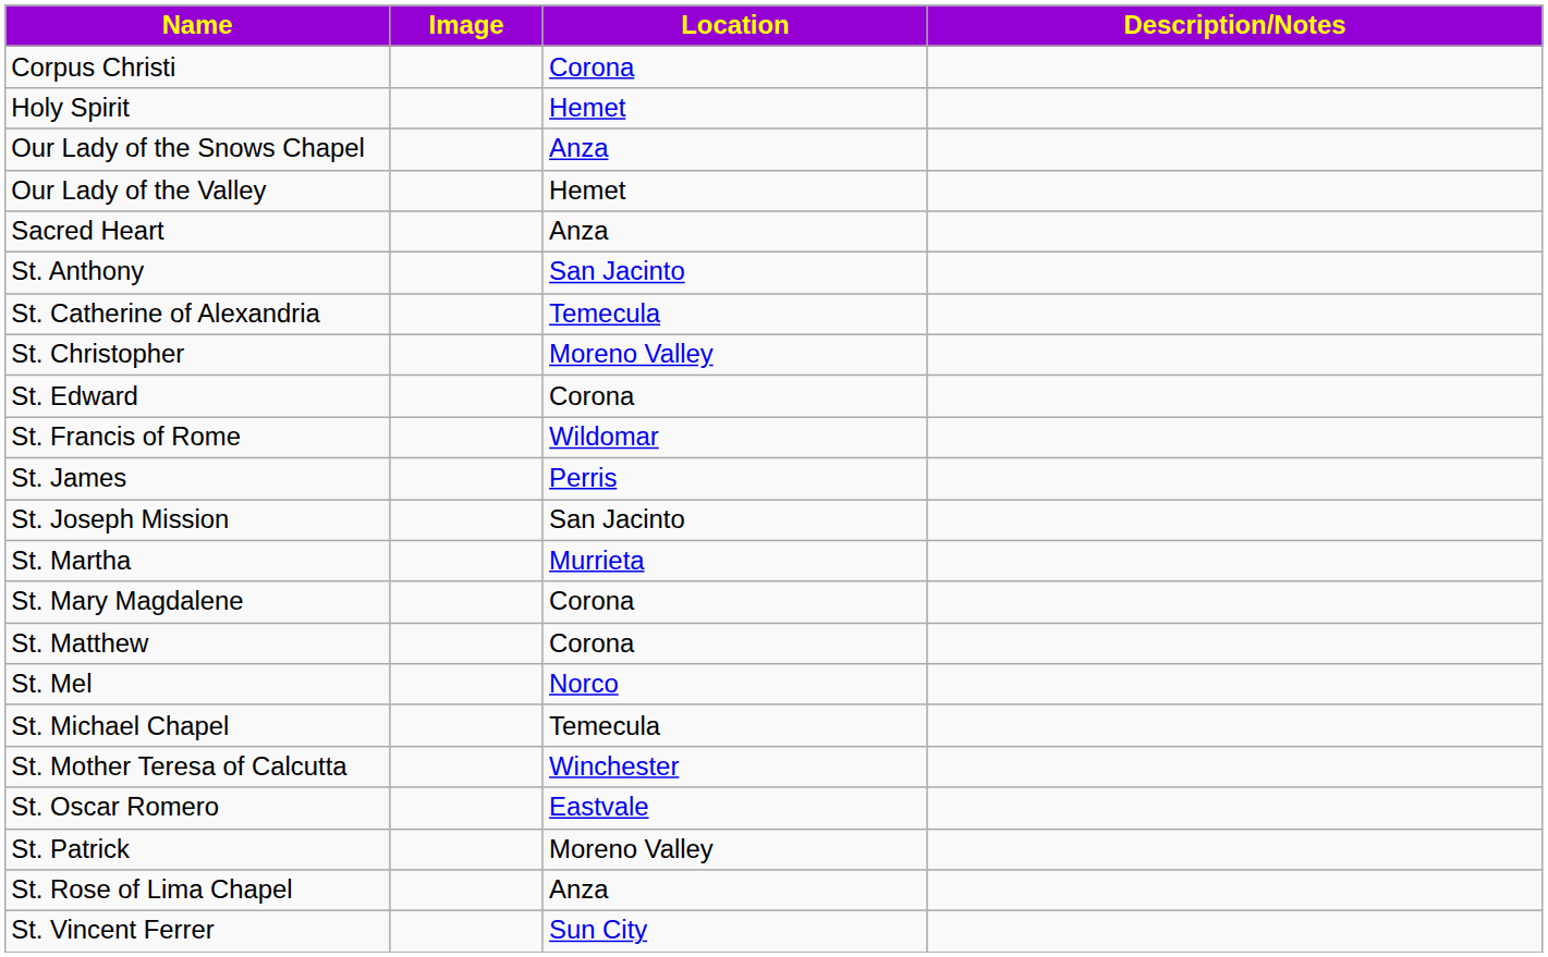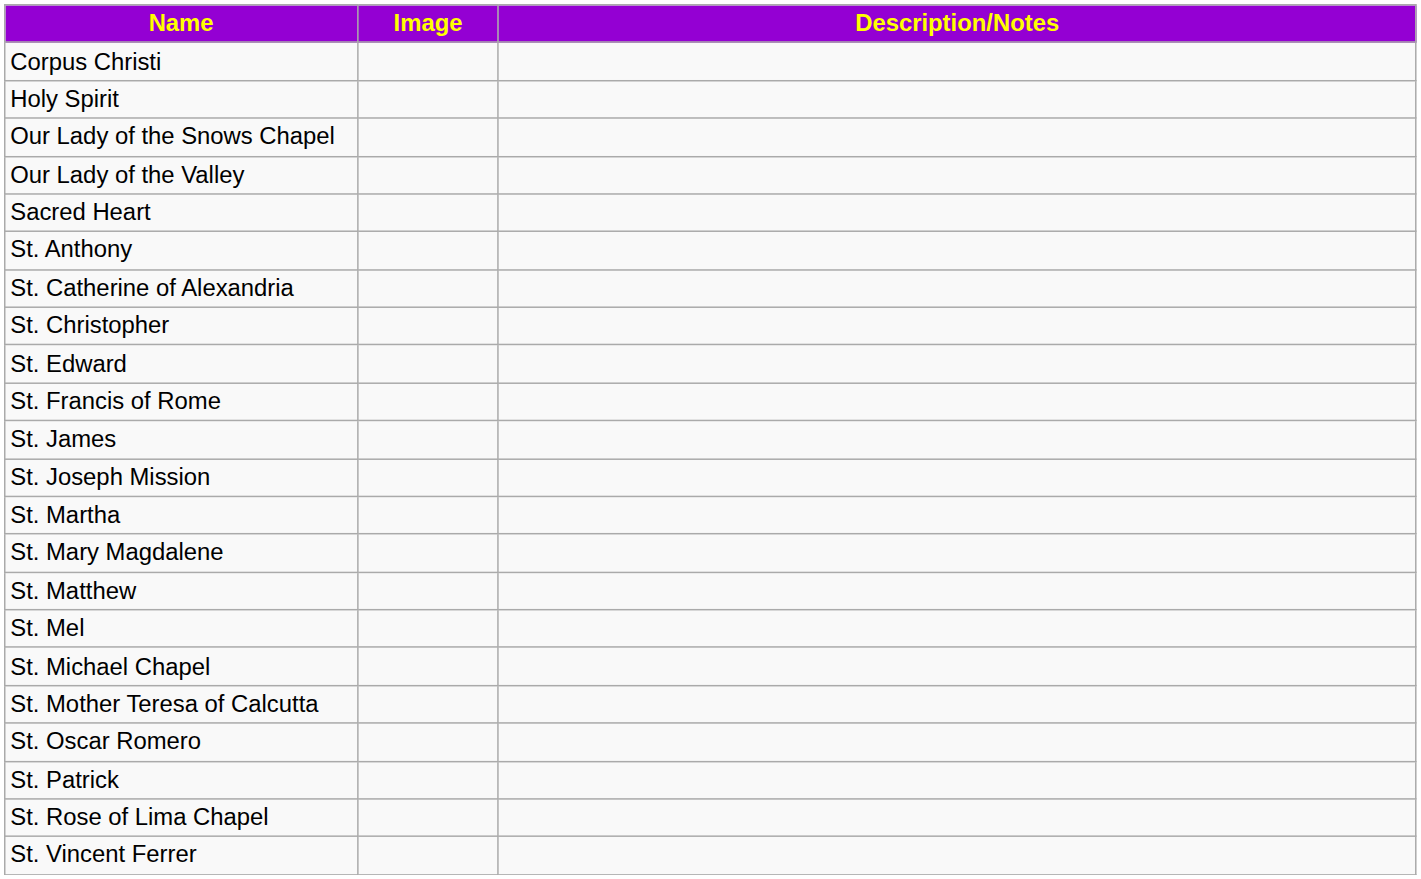 <table class="wikitable sortable" style="width:75%">
 <tr>
 <th style="background:darkviolet; color:yellow;" width="25%"><strong>Name</strong></th>
 <th style="background:darkviolet; color:yellow;" width="10%"><strong>Image</strong></th>
-<th style="background:darkviolet; color:yellow;" width="25%"><strong>Location</strong></th>
 <th style="background:darkviolet; color:yellow;" width="15"><strong>Description/Notes</strong></th>
 </tr>
 <tr>
 <td>Corpus Christi</td>
 <td></td>
-<td><a href='#'>Corona</a></td>
 <td></td>
 </tr>
 <tr>
 <td>Holy Spirit</td>
 <td></td>
-<td><a href='#'>Hemet</a></td>
 <td></td>
 </tr>
 <tr>
 <td>Our Lady of the Snows Chapel</td>
 <td></td>
-<td><a href='#'>Anza</a></td>
 <td></td>
 </tr>
 <tr>
 <td>Our Lady of the Valley</td>
 <td></td>
-<td>Hemet</td>
 <td></td>
 </tr>
 <tr>
 <td>Sacred Heart</td>
 <td></td>
-<td>Anza</td>
 <td></td>
 </tr>
 <tr>
 <td>St. Anthony</td>
 <td></td>
-<td><a href='#'>San Jacinto</a></td>
 <td></td>
 </tr>
 <tr>
 <td>St. Catherine of Alexandria</td>
 <td></td>
-<td><a href='#'>Temecula</a></td>
 <td></td>
 </tr>
 <tr>
 <td>St. Christopher</td>
 <td></td>
-<td><a href='#'>Moreno Valley</a></td>
 <td></td>
 </tr>
 <tr>
 <td>St. Edward</td>
 <td></td>
-<td>Corona</td>
 <td></td>
 </tr>
 <tr>
 <td>St. Francis of Rome</td>
 <td></td>
-<td><a href='#'>Wildomar</a></td>
 <td></td>
 </tr>
 <tr>
 <td>St. James</td>
 <td></td>
-<td><a href='#'>Perris</a></td>
 <td></td>
 </tr>
 <tr>
 <td>St. Joseph Mission</td>
 <td></td>
-<td>San Jacinto</td>
 <td></td>
 </tr>
 <tr>
 <td>St. Martha</td>
 <td></td>
-<td><a href='#'>Murrieta</a></td>
 <td></td>
 </tr>
 <tr>
 <td>St. Mary Magdalene</td>
 <td></td>
-<td>Corona</td>
 <td></td>
 </tr>
 <tr>
 <td>St. Matthew</td>
 <td></td>
-<td>Corona</td>
 <td></td>
 </tr>
 <tr>
 <td>St. Mel</td>
 <td></td>
-<td><a href='#'>Norco</a></td>
 <td></td>
 </tr>
 <tr>
 <td>St. Michael Chapel</td>
 <td></td>
-<td>Temecula</td>
 <td></td>
 </tr>
 <tr>
 <td>St. Mother Teresa of Calcutta</td>
 <td></td>
-<td><a href='#'>Winchester</a></td>
 <td></td>
 </tr>
 <tr>
 <td>St. Oscar Romero</td>
 <td></td>
-<td><a href='#'>Eastvale</a></td>
 <td></td>
 </tr>
 <tr>
 <td>St. Patrick</td>
 <td></td>
-<td>Moreno Valley</td>
 <td></td>
 </tr>
 <tr>
 <td>St. Rose of Lima Chapel</td>
 <td></td>
-<td>Anza</td>
 <td></td>
 </tr>
 <tr>
 <td>St. Vincent Ferrer</td>
 <td></td>
-<td><a href='#'>Sun City</a></td>
 <td></td>
 </tr>
 </table>
